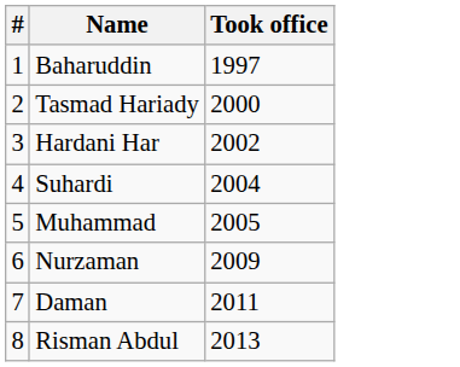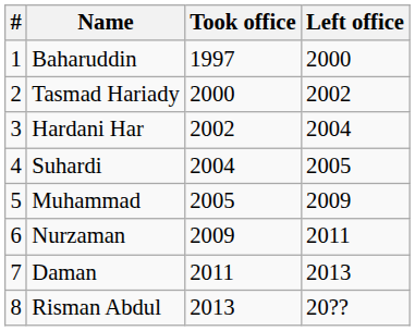 <table class="wikitable">
 <tr>
 <th>#</th>
 <th>Name</th>
 <th>Took office</th>
+<th>Left office</th>
 </tr>
 <tr>
 <td>1</td>
 <td>Baharuddin</td>
 <td>1997</td>
+<td>2000</td>
 </tr>
 <tr>
 <td>2</td>
 <td>Tasmad Hariady</td>
 <td>2000</td>
+<td>2002</td>
 </tr>
 <tr>
 <td>3</td>
 <td>Hardani Har</td>
 <td>2002</td>
+<td>2004</td>
 </tr>
 <tr>
 <td>4</td>
 <td>Suhardi</td>
 <td>2004</td>
+<td>2005</td>
 </tr>
 <tr>
 <td>5</td>
 <td>Muhammad</td>
 <td>2005</td>
+<td>2009</td>
 </tr>
 <tr>
 <td>6</td>
 <td>Nurzaman</td>
 <td>2009</td>
+<td>2011</td>
 </tr>
 <tr>
 <td>7</td>
 <td>Daman</td>
 <td>2011</td>
+<td>2013</td>
 </tr>
 <tr>
 <td>8</td>
 <td>Risman Abdul</td>
 <td>2013</td>
+<td>20??</td>
 </tr>
 </table>
